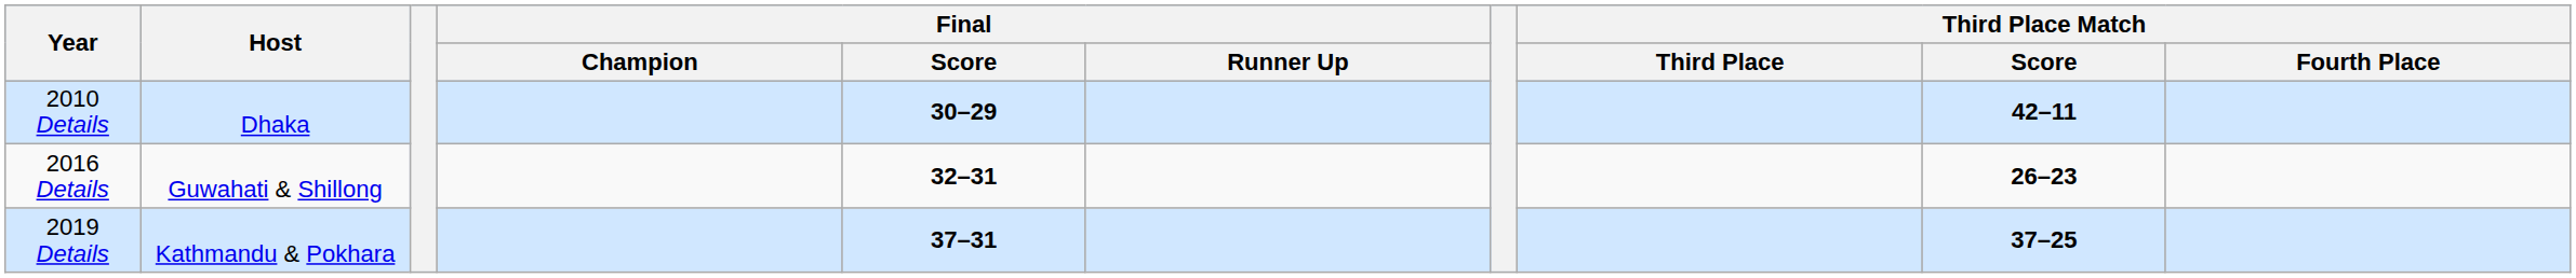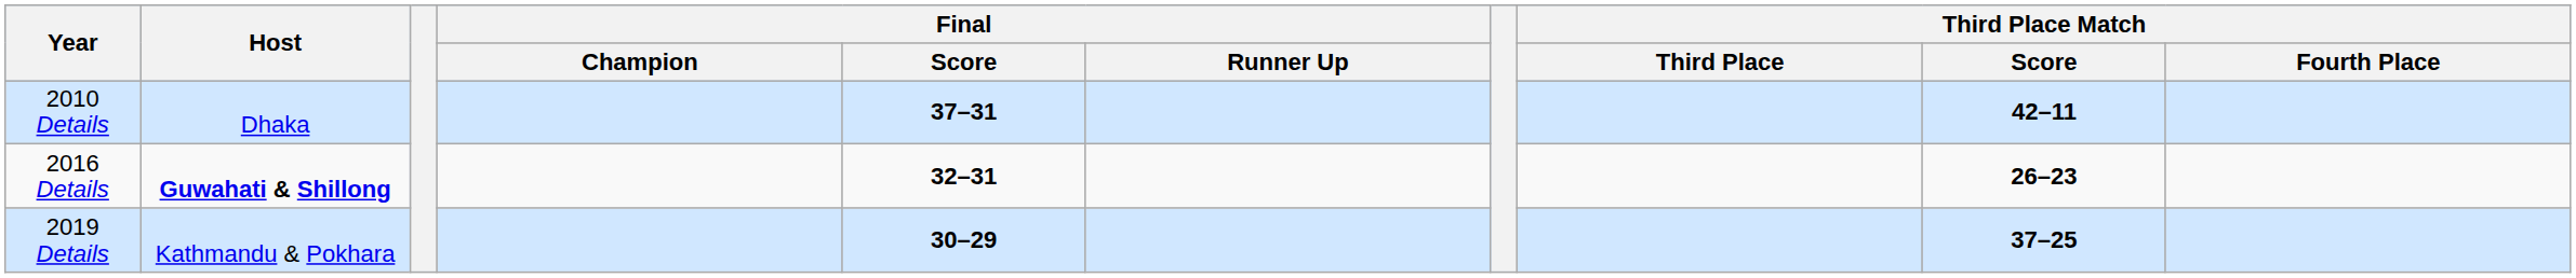 <table class="wikitable" style="font-size:90%; width: 98%; text-align: center;">
 <tr bgcolor=#C1D8FF>
 <th rowspan=2 width=5%>Year</th>
 <th rowspan=2 width=10%>Host</th>
 <th width=1% rowspan=8 bgcolor=ffffff></th>
 <th colspan=3>Final</th>
 <th width=1% rowspan=8 bgcolor=ffffff></th>
 <th colspan=3>Third Place Match</th>
 </tr>
 <tr bgcolor=#EFEFEF>
 <th width=15%>Champion</th>
 <th width=9%>Score</th>
 <th width=15%>Runner Up</th>
 <th width=15%>Third Place</th>
 <th width=9%>Score</th>
 <th width=15%>Fourth Place</th>
 </tr>
 <tr bgcolor=#D0E7FF>
 <td>2010<br><em><a href='#'>Details</a></em></td>
 <td><br><a href='#'>Dhaka</a></td>
 <td><strong></strong></td>
-<td><strong>30–29</strong></td>
+<td><strong>37–31 </strong></td>
 <td></td>
 <td></td>
 <td><strong>42–11</strong></td>
 <td></td>
 </tr>
 <tr>
 <td>2016<br><em><a href='#'>Details</a></em></td>
-<td><br><a href='#'>Guwahati</a> & <a href='#'>Shillong</a></td>
+<td><strong><br><a href='#'>Guwahati</a> & <a href='#'>Shillong</a></strong></td>
 <td><strong></strong></td>
 <td><strong>32–31 </strong></td>
 <td></td>
 <td></td>
 <td><strong>26–23</strong></td>
 <td></td>
 </tr>
 <tr bgcolor=#D0E7FF>
 <td>2019<br><em><a href='#'>Details</a></em></td>
 <td><br><a href='#'>Kathmandu</a> & <a href='#'>Pokhara</a></td>
 <td><strong></strong></td>
-<td><strong>37–31 </strong></td>
+<td><strong>30–29</strong></td>
 <td></td>
 <td></td>
 <td><strong>37–25</strong></td>
 <td></td>
 </tr>
 </table>
